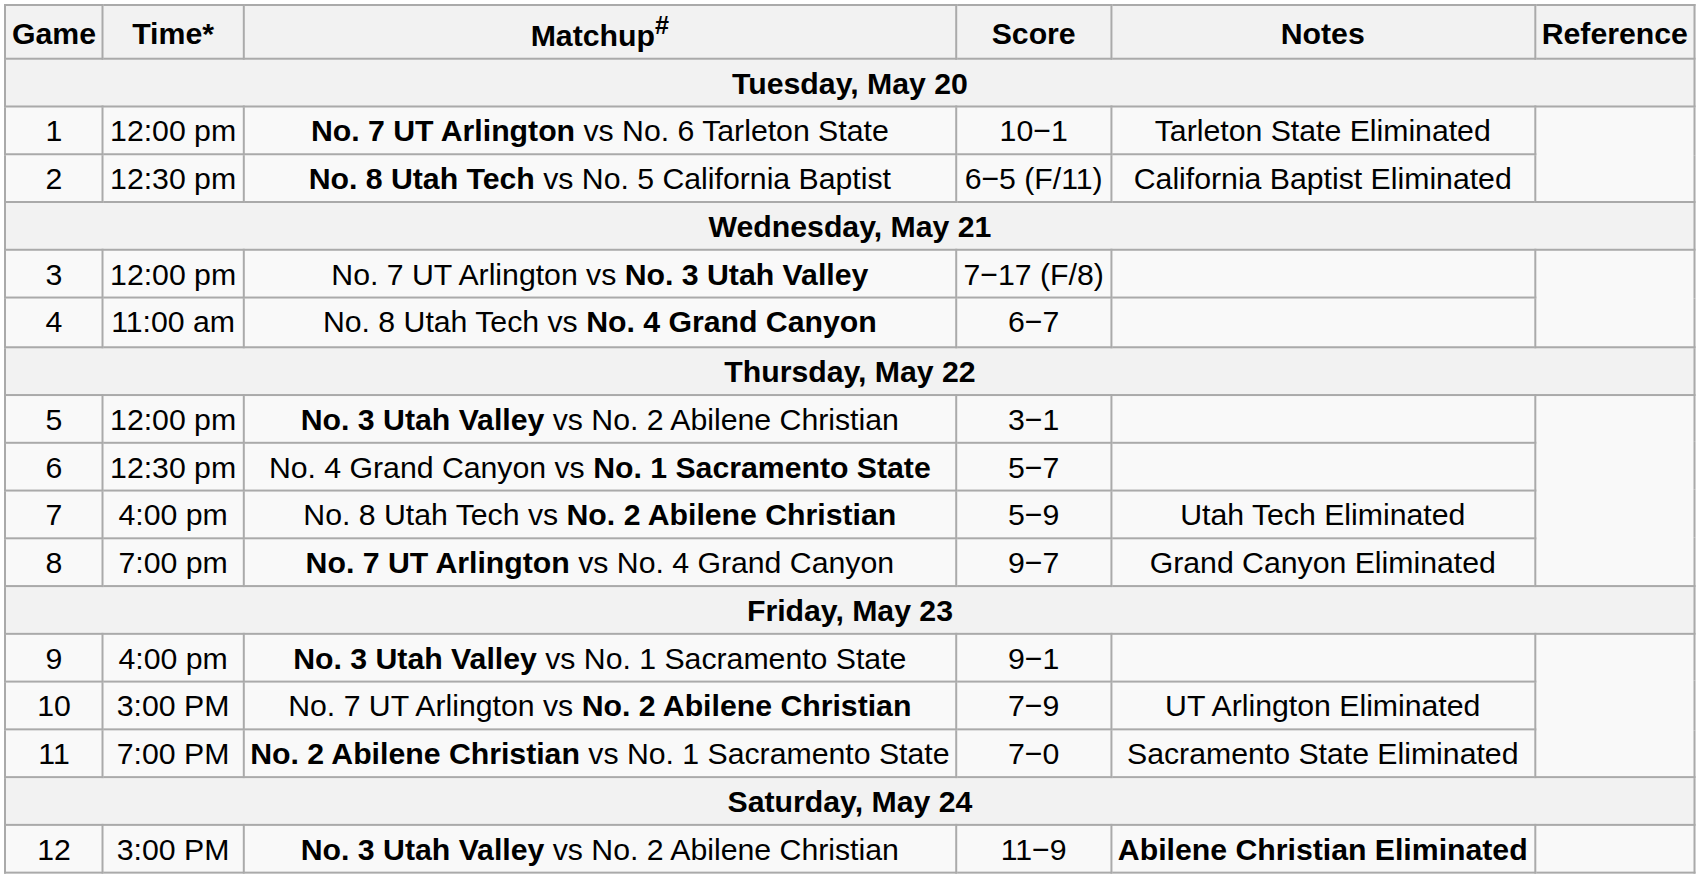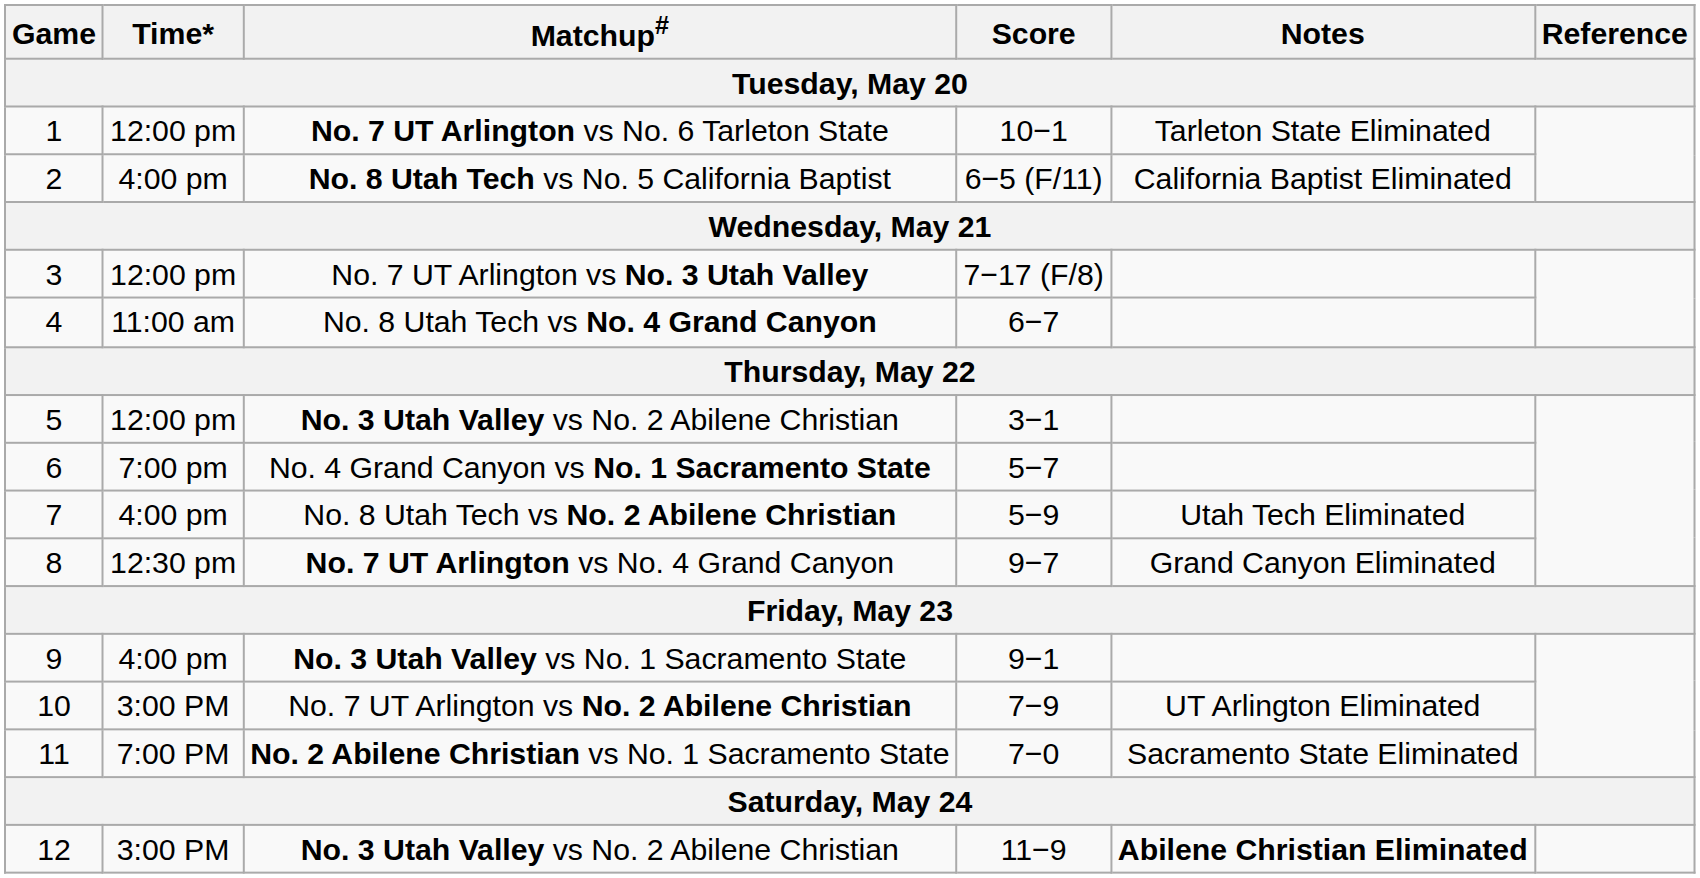 <table class="wikitable" style="font-size: 95%">
 <tr align="center">
 <th>Game</th>
 <th>Time*</th>
 <th>Matchup<sup>#</sup></th>
 <th>Score</th>
 <th>Notes</th>
 <th>Reference</th>
 </tr>
 <tr>
 <th colspan=7>Tuesday, May 20</th>
 </tr>
 <tr>
 <td style="text-align:center;">1</td>
 <td style="text-align:center;">12:00 pm</td>
 <td style="text-align:center;"><strong>No. 7 UT Arlington</strong> vs No. 6 Tarleton State</td>
 <td style="text-align:center;">10−1</td>
 <td style="text-align:center;">Tarleton State Eliminated</td>
 <td rowspan="2" style="text-align:center;"></td>
 </tr>
 <tr>
 <td style="text-align:center;">2</td>
-<td style="text-align:center;">12:30 pm</td>
+<td style="text-align:center;">4:00 pm</td>
 <td style="text-align:center;"><strong>No. 8 Utah Tech</strong> vs No. 5 California Baptist</td>
 <td style="text-align:center;">6−5 (F/11)</td>
 <td style="text-align:center;">California Baptist Eliminated</td>
 </tr>
 <tr>
 <th colspan=7>Wednesday, May 21</th>
 </tr>
 <tr>
 <td style="text-align:center;">3</td>
 <td style="text-align:center;">12:00 pm</td>
 <td style="text-align:center;">No. 7 UT Arlington vs <strong>No. 3 Utah Valley</strong></td>
 <td style="text-align:center;">7−17 (F/8)</td>
 <td style="text-align:center;"></td>
 <td rowspan="2" style="text-align:center;"></td>
 </tr>
 <tr>
 <td style="text-align:center;">4</td>
 <td style="text-align:center;">11:00 am</td>
 <td style="text-align:center;">No. 8 Utah Tech vs <strong>No. 4 Grand Canyon</strong></td>
 <td style="text-align:center;">6−7</td>
 <td style="text-align:center;"></td>
 </tr>
 <tr>
 <th colspan=7>Thursday, May 22</th>
 </tr>
 <tr>
 <td style="text-align:center;">5</td>
 <td style="text-align:center;">12:00 pm</td>
 <td style="text-align:center;"><strong>No. 3 Utah Valley</strong> vs No. 2 Abilene Christian</td>
 <td style="text-align:center;">3−1</td>
 <td style="text-align:center;"></td>
 <td rowspan="4" style="text-align:center;"></td>
 </tr>
 <tr>
 <td style="text-align:center;">6</td>
-<td style="text-align:center;">12:30 pm</td>
+<td style="text-align:center;">7:00 pm</td>
 <td style="text-align:center;">No. 4 Grand Canyon vs <strong>No. 1 Sacramento State</strong></td>
 <td style="text-align:center;">5−7</td>
 <td style="text-align:center;"></td>
 </tr>
 <tr>
 <td style="text-align:center;">7</td>
 <td style="text-align:center;">4:00 pm</td>
 <td style="text-align:center;">No. 8 Utah Tech vs <strong>No. 2 Abilene Christian</strong></td>
 <td style="text-align:center;">5−9</td>
 <td style="text-align:center;">Utah Tech Eliminated</td>
 </tr>
 <tr>
 <td style="text-align:center;">8</td>
-<td style="text-align:center;">7:00 pm</td>
+<td style="text-align:center;">12:30 pm</td>
 <td style="text-align:center;"><strong>No. 7 UT Arlington</strong> vs No. 4 Grand Canyon</td>
 <td style="text-align:center;">9−7</td>
 <td style="text-align:center;">Grand Canyon Eliminated</td>
 </tr>
 <tr>
 <th colspan=7>Friday, May 23</th>
 </tr>
 <tr>
 <td style="text-align:center;">9</td>
 <td style="text-align:center;">4:00 pm</td>
 <td style="text-align:center;"><strong>No. 3 Utah Valley</strong> vs No. 1 Sacramento State</td>
 <td style="text-align:center;">9−1</td>
 <td style="text-align:center;"></td>
 <td rowspan="3" style="text-align:center;"></td>
 </tr>
 <tr>
 <td style="text-align:center;">10</td>
 <td style="text-align:center;">3:00 PM</td>
 <td style="text-align:center;">No. 7 UT Arlington vs <strong>No. 2 Abilene Christian</strong></td>
 <td style="text-align:center;">7−9</td>
 <td style="text-align:center;">UT Arlington Eliminated</td>
 </tr>
 <tr>
 <td style="text-align:center;">11</td>
 <td style="text-align:center;">7:00 PM</td>
 <td style="text-align:center;"><strong>No. 2 Abilene Christian</strong> vs No. 1 Sacramento State</td>
 <td style="text-align:center;">7−0</td>
 <td style="text-align:center;">Sacramento State Eliminated</td>
 </tr>
 <tr>
 <th colspan=7>Saturday, May 24</th>
 </tr>
 <tr>
 <td style="text-align:center;">12</td>
 <td style="text-align:center;">3:00 PM</td>
 <td style="text-align:center;"><strong>No. 3 Utah Valley</strong> vs No. 2 Abilene Christian</td>
 <td style="text-align:center;">11−9</td>
 <td style="text-align:center;"><strong>Abilene Christian Eliminated</strong></td>
 <td style="text-align:center;"></td>
 </tr>
 </table>
